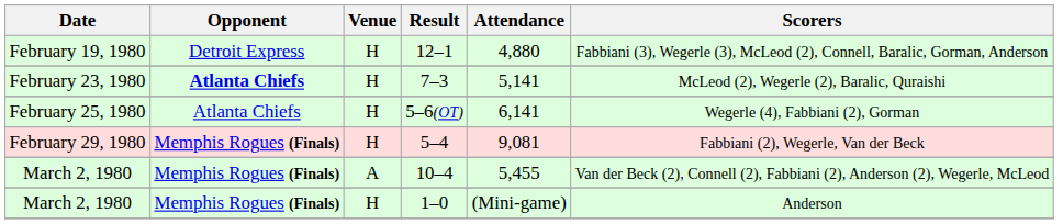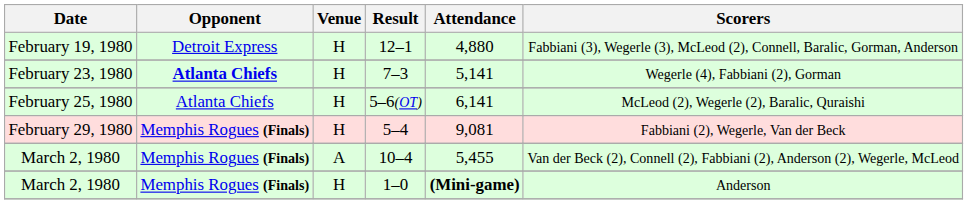 <table class="wikitable" style="font-size:95%; text-align:center">
 <tr>
 <th>Date</th>
 <th>Opponent</th>
 <th>Venue</th>
 <th>Result</th>
 <th>Attendance</th>
 <th>Scorers</th>
 </tr>
 <tr bgcolor="#ddffdd">
 <td>February 19, 1980</td>
 <td><a href='#'>Detroit Express</a></td>
 <td>H</td>
 <td>12–1</td>
 <td>4,880</td>
 <td><small>Fabbiani (3), Wegerle (3), McLeod (2), Connell, Baralic, Gorman, Anderson</small></td>
 </tr>
 <tr>
 </tr>
 <tr bgcolor="ddffdd">
 <td> February 23, 1980</td>
 <td><strong><a href='#'>Atlanta Chiefs</a></strong></td>
 <td>H</td>
 <td>7–3</td>
 <td>5,141</td>
-<td><small>McLeod (2), Wegerle (2), Baralic, Quraishi</small></td>
+<td><small> Wegerle (4), Fabbiani (2), Gorman</small></td>
 </tr>
 <tr>
 </tr>
 <tr bgcolor="ddffdd">
 <td> February 25, 1980</td>
 <td><a href='#'>Atlanta Chiefs</a></td>
 <td>H</td>
 <td>5–6<small><em>(<a href='#'>OT</a>)</em></small></td>
 <td>6,141</td>
-<td><small> Wegerle (4), Fabbiani (2), Gorman</small></td>
+<td><small>McLeod (2), Wegerle (2), Baralic, Quraishi</small></td>
 </tr>
 <tr>
 </tr>
 <tr bgcolor="#ffdddd">
 <td> February 29, 1980</td>
 <td><a href='#'>Memphis Rogues</a> <small><strong>(Finals)</strong></small></td>
 <td>H</td>
 <td>5–4</td>
 <td>9,081</td>
 <td><small>Fabbiani (2), Wegerle, Van der Beck</small></td>
 </tr>
 <tr>
 </tr>
 <tr bgcolor="#ddffdd">
 <td>March 2, 1980</td>
 <td><a href='#'>Memphis Rogues</a> <small><strong>(Finals)</strong></small></td>
 <td>A</td>
 <td>10–4</td>
 <td>5,455</td>
 <td><small>Van der Beck (2), Connell (2), Fabbiani (2), Anderson (2), Wegerle, McLeod </small></td>
 </tr>
 <tr>
 </tr>
 <tr bgcolor="#ddffdd">
 <td>March 2, 1980</td>
 <td><a href='#'>Memphis Rogues</a> <small><strong>(Finals)</strong></small></td>
 <td>H</td>
 <td>1–0</td>
-<td>(Mini-game)</td>
+<td><strong>(Mini-game)</strong></td>
 <td><small>Anderson</small></td>
 </tr>
 <tr>
 </tr>
 </table>
